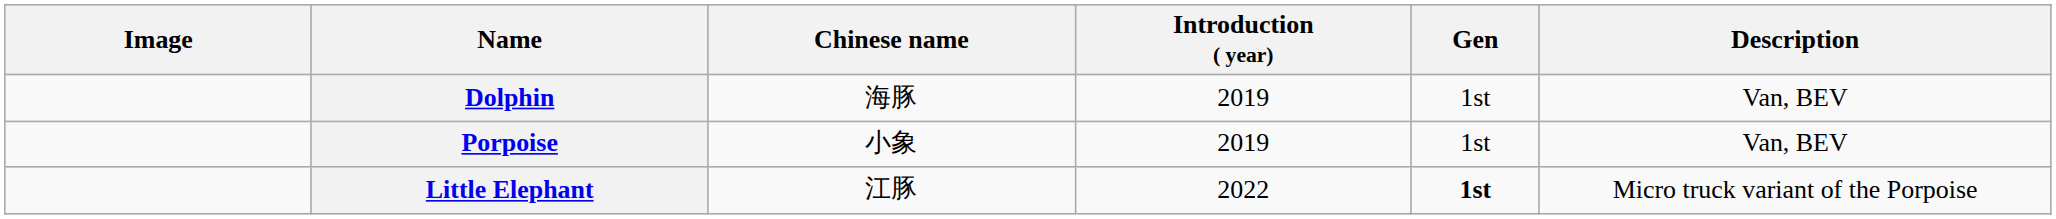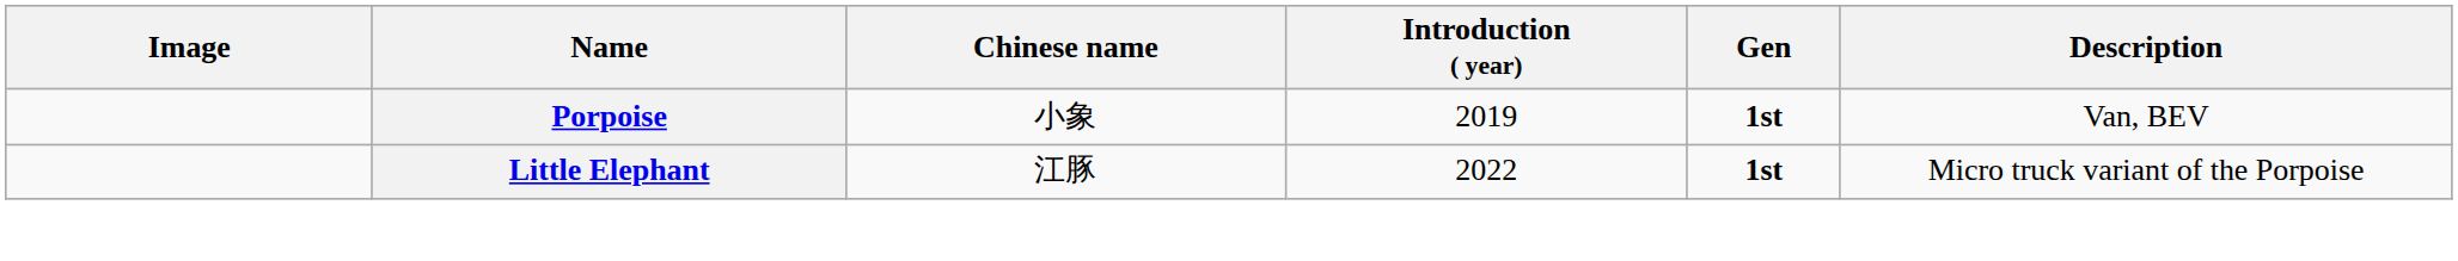 <table class="wikitable sortable" style="text-align: center; width: 100%">
 <tr>
 <th width="15%" class="unsortable">Image</th>
 <th>Name</th>
 <th>Chinese name</th>
 <th>Introduction<br><small>( year)</small></th>
 <th>Gen</th>
 <th width="25%" class="unsortable">Description</th>
 </tr>
 <tr>
 <td></td>
-<th><a href='#'>Dolphin</a></th>
-<td>海豚</td>
-<td>2019</td>
-<td>1st</td>
-<td>Van, BEV</td>
-</tr>
-<tr>
-<td></td>
 <th><a href='#'>Porpoise</a></th>
 <td>小象</td>
 <td>2019</td>
-<td>1st</td>
+<td><strong>1st</strong></td>
 <td>Van, BEV</td>
 </tr>
 <tr>
 <td></td>
 <th><a href='#'>Little Elephant</a></th>
 <td>江豚</td>
 <td>2022</td>
 <td><strong>1st</strong></td>
 <td>Micro truck variant of the Porpoise</td>
 </tr>
 </table>
